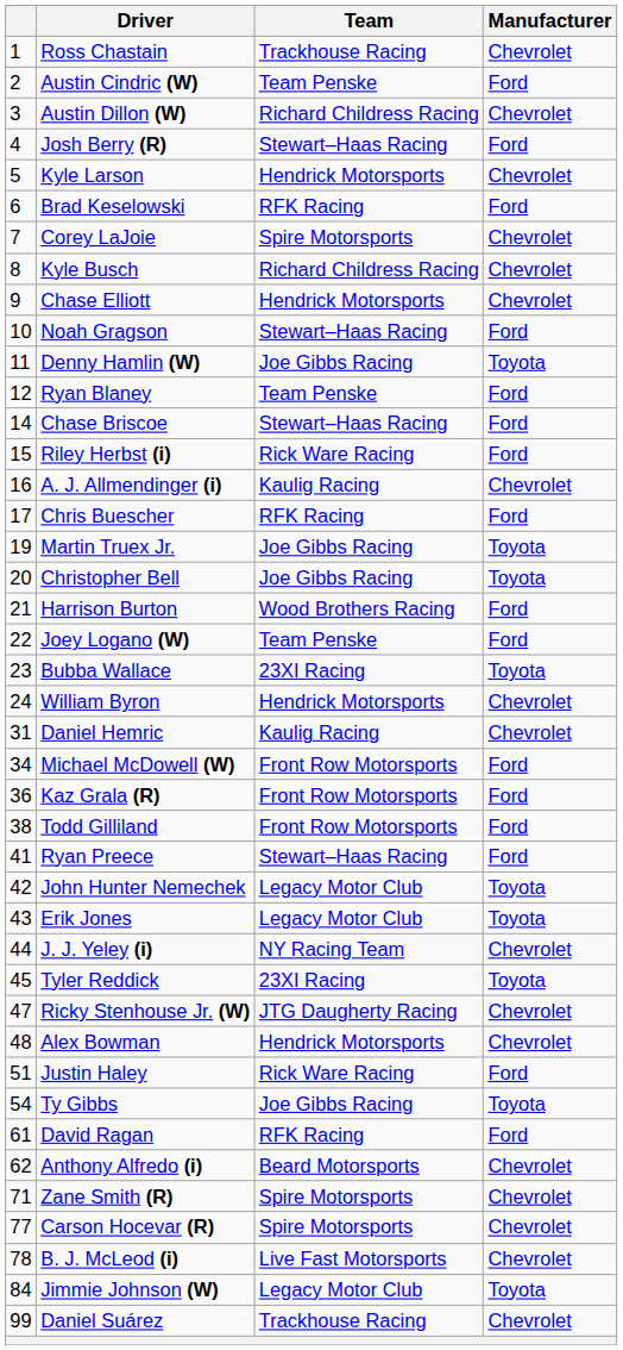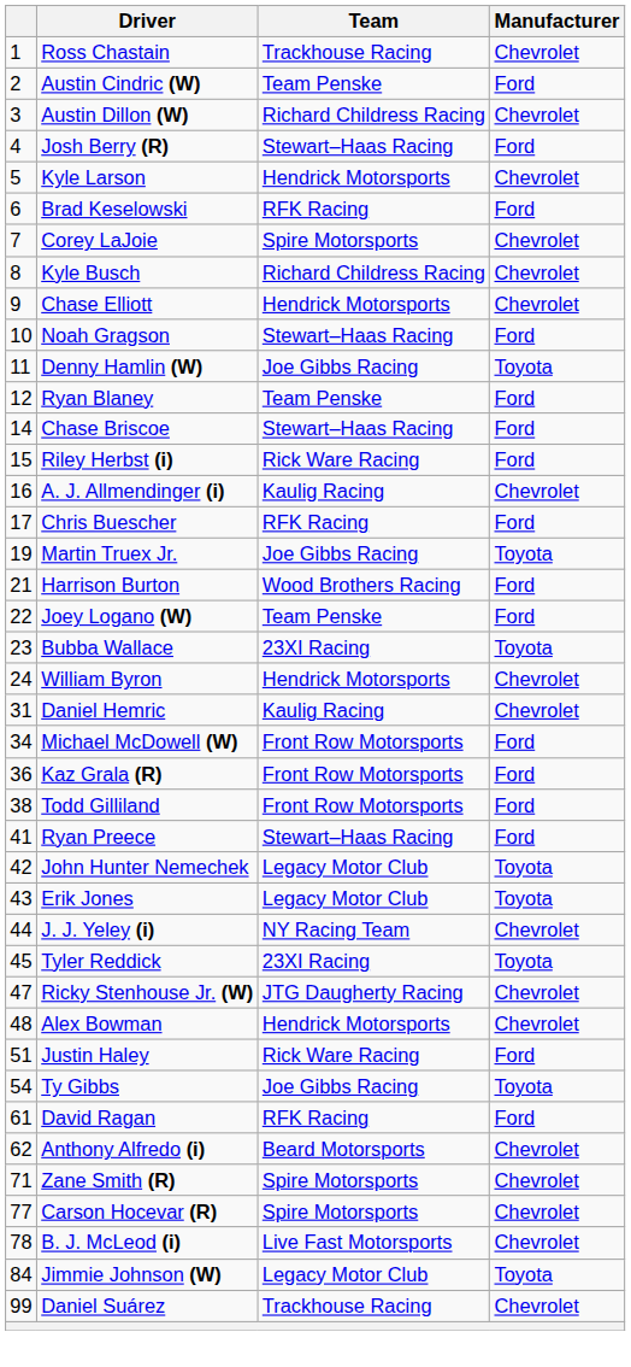 <table class="wikitable" style="font-size:95%">
 <tr>
 <th></th>
 <th>Driver</th>
 <th>Team</th>
 <th>Manufacturer</th>
 </tr>
 <tr>
 <td>1</td>
 <td><a href='#'>Ross Chastain</a></td>
 <td><a href='#'>Trackhouse Racing</a></td>
 <td><a href='#'>Chevrolet</a></td>
 </tr>
 <tr>
 <td>2</td>
 <td><a href='#'>Austin Cindric</a> <strong>(W)</strong></td>
 <td><a href='#'>Team Penske</a></td>
 <td><a href='#'>Ford</a></td>
 </tr>
 <tr>
 <td>3</td>
 <td><a href='#'>Austin Dillon</a> <strong>(W)</strong></td>
 <td nowrap><a href='#'>Richard Childress Racing</a></td>
 <td><a href='#'>Chevrolet</a></td>
 </tr>
 <tr>
 <td>4</td>
 <td><a href='#'>Josh Berry</a> <strong>(R)</strong></td>
 <td><a href='#'>Stewart–Haas Racing</a></td>
 <td><a href='#'>Ford</a></td>
 </tr>
 <tr>
 <td>5</td>
 <td><a href='#'>Kyle Larson</a></td>
 <td><a href='#'>Hendrick Motorsports</a></td>
 <td><a href='#'>Chevrolet</a></td>
 </tr>
 <tr>
 <td>6</td>
 <td><a href='#'>Brad Keselowski</a></td>
 <td><a href='#'>RFK Racing</a></td>
 <td><a href='#'>Ford</a></td>
 </tr>
 <tr>
 <td>7</td>
 <td><a href='#'>Corey LaJoie</a></td>
 <td><a href='#'>Spire Motorsports</a></td>
 <td><a href='#'>Chevrolet</a></td>
 </tr>
 <tr>
 <td>8</td>
 <td><a href='#'>Kyle Busch</a></td>
 <td><a href='#'>Richard Childress Racing</a></td>
 <td><a href='#'>Chevrolet</a></td>
 </tr>
 <tr>
 <td>9</td>
 <td><a href='#'>Chase Elliott</a></td>
 <td><a href='#'>Hendrick Motorsports</a></td>
 <td><a href='#'>Chevrolet</a></td>
 </tr>
 <tr>
 <td>10</td>
 <td><a href='#'>Noah Gragson</a></td>
 <td><a href='#'>Stewart–Haas Racing</a></td>
 <td><a href='#'>Ford</a></td>
 </tr>
 <tr>
 <td>11</td>
 <td><a href='#'>Denny Hamlin</a> <strong>(W)</strong></td>
 <td><a href='#'>Joe Gibbs Racing</a></td>
 <td><a href='#'>Toyota</a></td>
 </tr>
 <tr>
 <td>12</td>
 <td><a href='#'>Ryan Blaney</a></td>
 <td><a href='#'>Team Penske</a></td>
 <td><a href='#'>Ford</a></td>
 </tr>
 <tr>
 <td>14</td>
 <td><a href='#'>Chase Briscoe</a></td>
 <td><a href='#'>Stewart–Haas Racing</a></td>
 <td><a href='#'>Ford</a></td>
 </tr>
 <tr>
 <td>15</td>
 <td><a href='#'>Riley Herbst</a> <strong>(i)</strong></td>
 <td><a href='#'>Rick Ware Racing</a></td>
 <td><a href='#'>Ford</a></td>
 </tr>
 <tr>
 <td>16</td>
 <td><a href='#'>A. J. Allmendinger</a> <strong>(i)</strong></td>
 <td><a href='#'>Kaulig Racing</a></td>
 <td><a href='#'>Chevrolet</a></td>
 </tr>
 <tr>
 <td>17</td>
 <td><a href='#'>Chris Buescher</a></td>
 <td><a href='#'>RFK Racing</a></td>
 <td><a href='#'>Ford</a></td>
 </tr>
 <tr>
 <td>19</td>
 <td><a href='#'>Martin Truex Jr.</a></td>
-<td><a href='#'>Joe Gibbs Racing</a></td>
-<td><a href='#'>Toyota</a></td>
-</tr>
-<tr>
-<td>20</td>
-<td><a href='#'>Christopher Bell</a></td>
 <td><a href='#'>Joe Gibbs Racing</a></td>
 <td><a href='#'>Toyota</a></td>
 </tr>
 <tr>
 <td>21</td>
 <td><a href='#'>Harrison Burton</a></td>
 <td><a href='#'>Wood Brothers Racing</a></td>
 <td><a href='#'>Ford</a></td>
 </tr>
 <tr>
 <td>22</td>
 <td><a href='#'>Joey Logano</a> <strong>(W)</strong></td>
 <td><a href='#'>Team Penske</a></td>
 <td><a href='#'>Ford</a></td>
 </tr>
 <tr>
 <td>23</td>
 <td><a href='#'>Bubba Wallace</a></td>
 <td><a href='#'>23XI Racing</a></td>
 <td><a href='#'>Toyota</a></td>
 </tr>
 <tr>
 <td>24</td>
 <td><a href='#'>William Byron</a></td>
 <td><a href='#'>Hendrick Motorsports</a></td>
 <td><a href='#'>Chevrolet</a></td>
 </tr>
 <tr>
 <td>31</td>
 <td><a href='#'>Daniel Hemric</a></td>
 <td><a href='#'>Kaulig Racing</a></td>
 <td><a href='#'>Chevrolet</a></td>
 </tr>
 <tr>
 <td>34</td>
 <td><a href='#'>Michael McDowell</a> <strong>(W)</strong></td>
 <td><a href='#'>Front Row Motorsports</a></td>
 <td><a href='#'>Ford</a></td>
 </tr>
 <tr>
 <td>36</td>
 <td><a href='#'>Kaz Grala</a> <strong>(R)</strong></td>
 <td><a href='#'>Front Row Motorsports</a></td>
 <td><a href='#'>Ford</a></td>
 </tr>
 <tr>
 <td>38</td>
 <td><a href='#'>Todd Gilliland</a></td>
 <td><a href='#'>Front Row Motorsports</a></td>
 <td><a href='#'>Ford</a></td>
 </tr>
 <tr>
 <td>41</td>
 <td><a href='#'>Ryan Preece</a></td>
 <td><a href='#'>Stewart–Haas Racing</a></td>
 <td><a href='#'>Ford</a></td>
 </tr>
 <tr>
 <td>42</td>
 <td><a href='#'>John Hunter Nemechek</a></td>
 <td><a href='#'>Legacy Motor Club</a></td>
 <td><a href='#'>Toyota</a></td>
 </tr>
 <tr>
 <td>43</td>
 <td><a href='#'>Erik Jones</a></td>
 <td><a href='#'>Legacy Motor Club</a></td>
 <td><a href='#'>Toyota</a></td>
 </tr>
 <tr>
 <td>44</td>
 <td><a href='#'>J. J. Yeley</a> <strong>(i)</strong></td>
 <td><a href='#'>NY Racing Team</a></td>
 <td><a href='#'>Chevrolet</a></td>
 </tr>
 <tr>
 <td>45</td>
 <td><a href='#'>Tyler Reddick</a></td>
 <td><a href='#'>23XI Racing</a></td>
 <td><a href='#'>Toyota</a></td>
 </tr>
 <tr>
 <td>47</td>
 <td nowrap><a href='#'>Ricky Stenhouse Jr.</a> <strong>(W)</strong></td>
 <td><a href='#'>JTG Daugherty Racing</a></td>
 <td><a href='#'>Chevrolet</a></td>
 </tr>
 <tr>
 <td>48</td>
 <td><a href='#'>Alex Bowman</a></td>
 <td><a href='#'>Hendrick Motorsports</a></td>
 <td><a href='#'>Chevrolet</a></td>
 </tr>
 <tr>
 <td>51</td>
 <td><a href='#'>Justin Haley</a></td>
 <td><a href='#'>Rick Ware Racing</a></td>
 <td><a href='#'>Ford</a></td>
 </tr>
 <tr>
 <td>54</td>
 <td><a href='#'>Ty Gibbs</a></td>
 <td><a href='#'>Joe Gibbs Racing</a></td>
 <td><a href='#'>Toyota</a></td>
 </tr>
 <tr>
 <td>61</td>
 <td><a href='#'>David Ragan</a></td>
 <td><a href='#'>RFK Racing</a></td>
 <td><a href='#'>Ford</a></td>
 </tr>
 <tr>
 <td>62</td>
 <td><a href='#'>Anthony Alfredo</a> <strong>(i)</strong></td>
 <td><a href='#'>Beard Motorsports</a></td>
 <td><a href='#'>Chevrolet</a></td>
 </tr>
 <tr>
 <td>71</td>
 <td><a href='#'>Zane Smith</a> <strong>(R)</strong></td>
 <td><a href='#'>Spire Motorsports</a></td>
 <td><a href='#'>Chevrolet</a></td>
 </tr>
 <tr>
 <td>77</td>
 <td><a href='#'>Carson Hocevar</a> <strong>(R)</strong></td>
 <td><a href='#'>Spire Motorsports</a></td>
 <td><a href='#'>Chevrolet</a></td>
 </tr>
 <tr>
 <td>78</td>
 <td><a href='#'>B. J. McLeod</a> <strong>(i)</strong></td>
 <td><a href='#'>Live Fast Motorsports</a></td>
 <td><a href='#'>Chevrolet</a></td>
 </tr>
 <tr>
 <td>84</td>
 <td><a href='#'>Jimmie Johnson</a> <strong>(W)</strong></td>
 <td><a href='#'>Legacy Motor Club</a></td>
 <td><a href='#'>Toyota</a></td>
 </tr>
 <tr>
 <td>99</td>
 <td><a href='#'>Daniel Suárez</a></td>
 <td><a href='#'>Trackhouse Racing</a></td>
 <td><a href='#'>Chevrolet</a></td>
 </tr>
 <tr>
 <th colspan="4"></th>
 </tr>
 </table>
